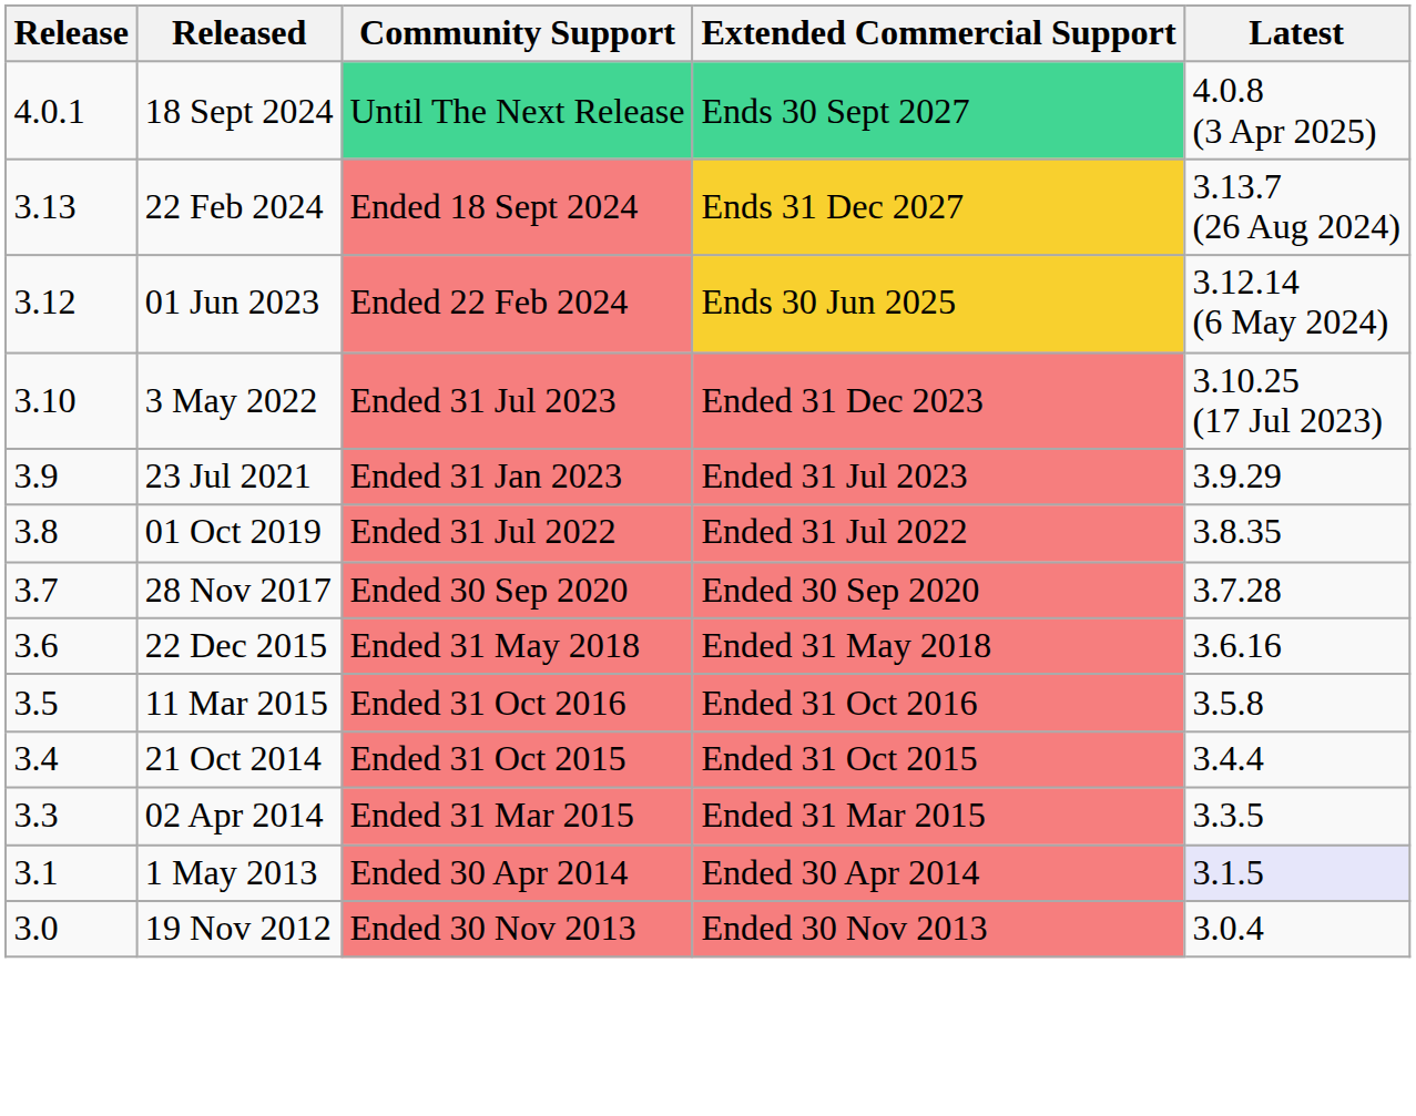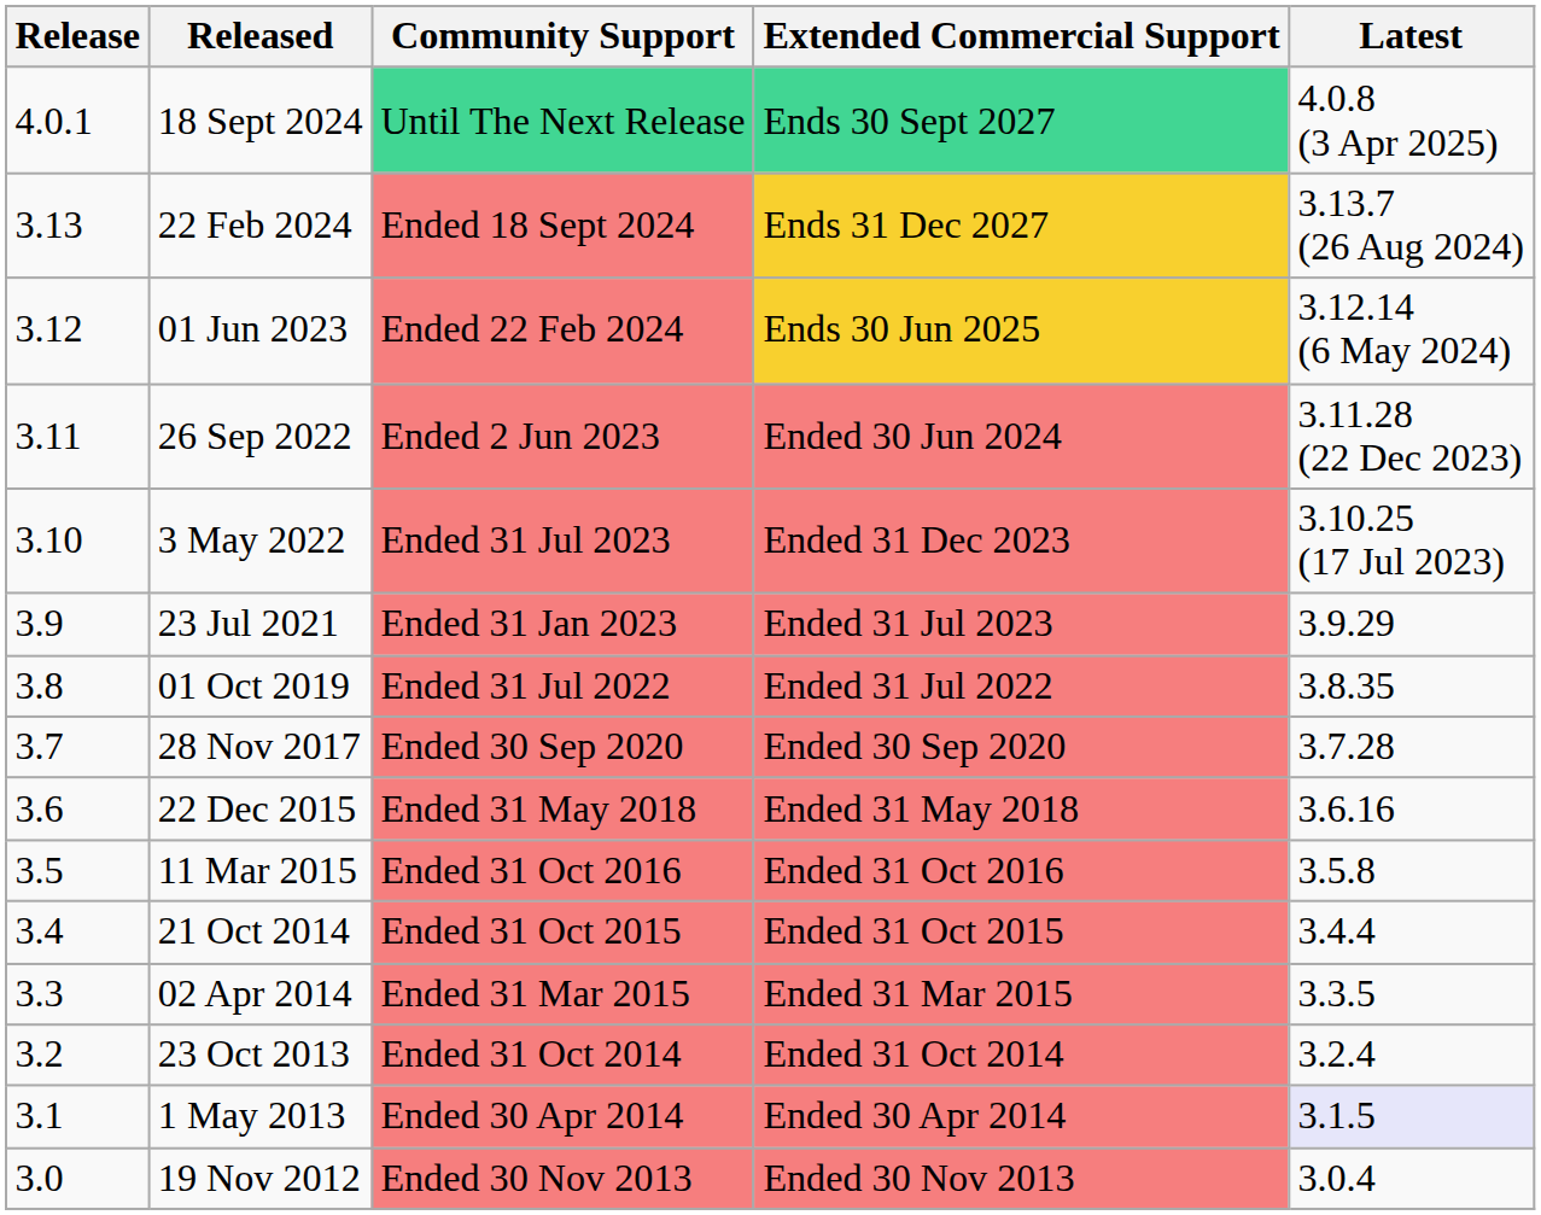 <table class="wikitable">
 <tr>
 <th>Release</th>
 <th>Released</th>
 <th>Community Support</th>
 <th>Extended Commercial Support</th>
 <th>Latest</th>
 </tr>
 <tr>
 <td>4.0.1</td>
 <td>18 Sept 2024</td>
 <td style="background: #41d693;">Until The Next Release</td>
 <td style="background: #41d693;">Ends 30 Sept 2027</td>
 <td>4.0.8<br>(3 Apr 2025)</td>
 </tr>
 <tr>
 <td>3.13</td>
 <td>22 Feb 2024</td>
 <td style="background: #f67e7e;">Ended 18 Sept 2024</td>
 <td style="background: #f8d02e;">Ends 31 Dec 2027</td>
 <td>3.13.7<br>(26 Aug 2024)</td>
 </tr>
 <tr>
 <td>3.12</td>
 <td>01 Jun 2023</td>
 <td style="background: #f67e7e;">Ended 22 Feb 2024</td>
 <td style="background: #f8d02e;">Ends 30 Jun 2025</td>
 <td>3.12.14<br>(6 May 2024)</td>
+</tr>
+<tr>
+<td>3.11</td>
+<td>26 Sep 2022</td>
+<td style="background: #f67e7e;">Ended 2 Jun 2023</td>
+<td style="background: #f67e7e;">Ended 30 Jun 2024</td>
+<td>3.11.28<br>(22 Dec 2023)</td>
 </tr>
 <tr>
 <td>3.10</td>
 <td>3 May 2022</td>
 <td style="background: #f67e7e;">Ended 31 Jul 2023</td>
 <td style="background: #f67e7e;">Ended 31 Dec 2023</td>
 <td>3.10.25<br>(17 Jul 2023)</td>
 </tr>
 <tr>
 <td>3.9</td>
 <td>23 Jul 2021</td>
 <td style="background: #f67e7e;">Ended 31 Jan 2023</td>
 <td style="background: #f67e7e;">Ended 31 Jul 2023</td>
 <td>3.9.29</td>
 </tr>
 <tr>
 <td>3.8</td>
 <td>01 Oct 2019</td>
 <td style="background: #f67e7e;">Ended 31 Jul 2022</td>
 <td style="background: #f67e7e;">Ended 31 Jul 2022</td>
 <td>3.8.35</td>
 </tr>
 <tr>
 <td>3.7</td>
 <td>28 Nov 2017</td>
 <td style="background: #f67e7e;">Ended 30 Sep 2020</td>
 <td style="background: #f67e7e;">Ended 30 Sep 2020</td>
 <td>3.7.28</td>
 </tr>
 <tr>
 <td>3.6</td>
 <td>22 Dec 2015</td>
 <td style="background: #f67e7e;">Ended 31 May 2018</td>
 <td style="background: #f67e7e;">Ended 31 May 2018</td>
 <td>3.6.16</td>
 </tr>
 <tr>
 <td>3.5</td>
 <td>11 Mar 2015</td>
 <td style="background: #f67e7e;">Ended 31 Oct 2016</td>
 <td style="background: #f67e7e;">Ended 31 Oct 2016</td>
 <td>3.5.8</td>
 </tr>
 <tr>
 <td>3.4</td>
 <td>21 Oct 2014</td>
 <td style="background: #f67e7e;">Ended 31 Oct 2015</td>
 <td style="background: #f67e7e;">Ended 31 Oct 2015</td>
 <td>3.4.4</td>
 </tr>
 <tr>
 <td>3.3</td>
 <td>02 Apr 2014</td>
 <td style="background: #f67e7e;">Ended 31 Mar 2015</td>
 <td style="background: #f67e7e;">Ended 31 Mar 2015</td>
 <td>3.3.5</td>
 </tr>
 <tr>
+<td>3.2</td>
+<td>23 Oct 2013</td>
+<td style="background: #f67e7e;">Ended 31 Oct 2014</td>
+<td style="background: #f67e7e;">Ended 31 Oct 2014</td>
+<td>3.2.4</td>
+</tr>
+<tr>
 <td>3.1</td>
 <td>1 May 2013</td>
 <td style="background: #f67e7e;">Ended 30 Apr 2014</td>
 <td style="background: #f67e7e;">Ended 30 Apr 2014</td>
 <td style="background: lavender;">3.1.5</td>
 </tr>
 <tr>
 <td>3.0</td>
 <td>19 Nov 2012</td>
 <td style="background: #f67e7e;">Ended 30 Nov 2013</td>
 <td style="background: #f67e7e;">Ended 30 Nov 2013</td>
 <td>3.0.4</td>
 </tr>
 </table>
